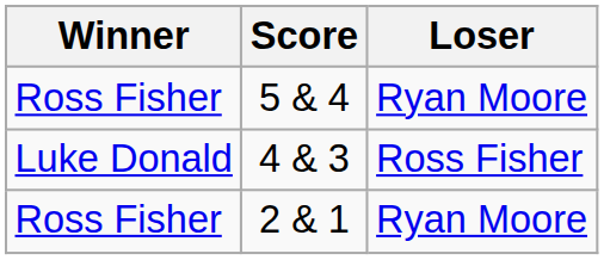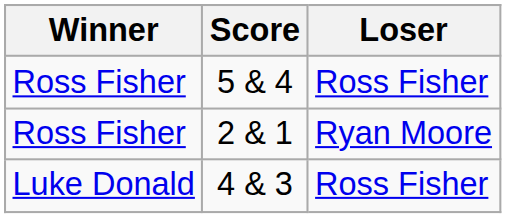 <table class="wikitable" font-size:95%;">
 <tr>
 <th>Winner</th>
 <th>Score</th>
 <th>Loser</th>
 </tr>
 <tr>
 <td><a href='#'>Ross Fisher</a></td>
 <td align=center>5 & 4</td>
+<td><a href='#'>Ross Fisher</a></td>
+</tr>
+<tr>
+<td><a href='#'>Ross Fisher</a></td>
+<td align=center>2 & 1</td>
 <td><a href='#'>Ryan Moore</a></td>
 </tr>
 <tr>
 <td><a href='#'>Luke Donald</a></td>
 <td align=center>4 & 3</td>
 <td><a href='#'>Ross Fisher</a></td>
 </tr>
-<tr>
-<td><a href='#'>Ross Fisher</a></td>
-<td align=center>2 & 1</td>
-<td><a href='#'>Ryan Moore</a></td>
-</tr>
 </table>
